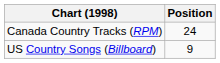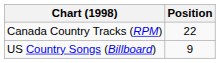 <table class="wikitable sortable">
 <tr>
 <th scope="col">Chart (1998)</th>
 <th scope="col">Position</th>
 </tr>
 <tr>
 <td>Canada Country Tracks (<em><a href='#'>RPM</a></em>)</td>
-<td align="center">24</td>
+<td align="center">22</td>
 </tr>
 <tr>
 <td>US <a href='#'>Country Songs</a> (<em><a href='#'>Billboard</a></em>)</td>
 <td align="center">9</td>
 </tr>
 </table>
